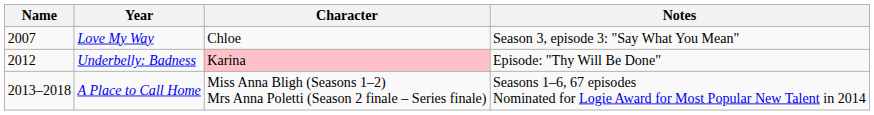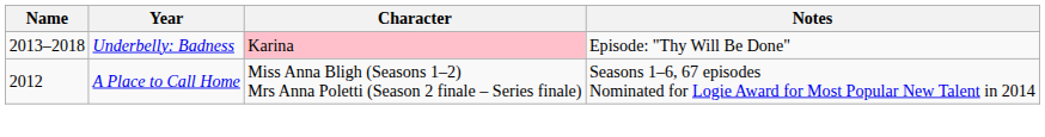 <table class="wikitable">
 <tr>
 <th>Name</th>
 <th>Year</th>
 <th>Character</th>
 <th>Notes</th>
 </tr>
 <tr>
-<td>2007</td>
-<td><em><a href='#'>Love My Way</a></em></td>
-<td>Chloe</td>
-<td>Season 3, episode 3: "Say What You Mean"</td>
-</tr>
-<tr>
-<td>2012</td>
+<td>2013–2018</td>
 <td><em><a href='#'>Underbelly: Badness</a></em></td>
 <td style="background: pink;">Karina</td>
 <td>Episode: "Thy Will Be Done"</td>
 </tr>
 <tr>
-<td>2013–2018</td>
+<td>2012</td>
 <td><em><a href='#'>A Place to Call Home</a></em></td>
 <td>Miss Anna Bligh (Seasons 1–2)<br>Mrs Anna Poletti (Season 2 finale – Series finale)</td>
 <td>Seasons 1–6, 67 episodes<br>Nominated for <a href='#'>Logie Award for Most Popular New Talent</a> in 2014</td>
 </tr>
 </table>
